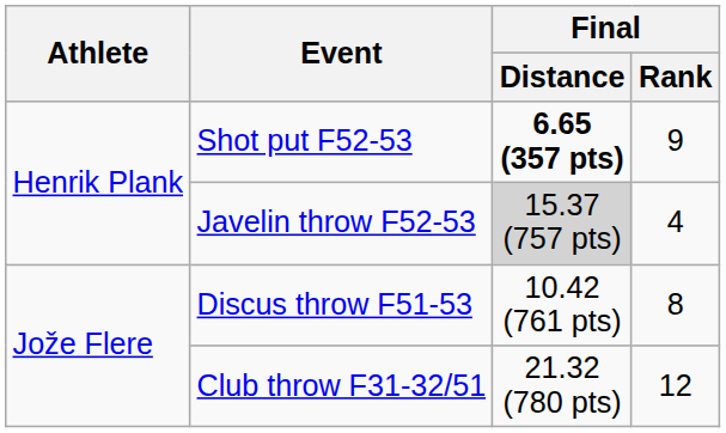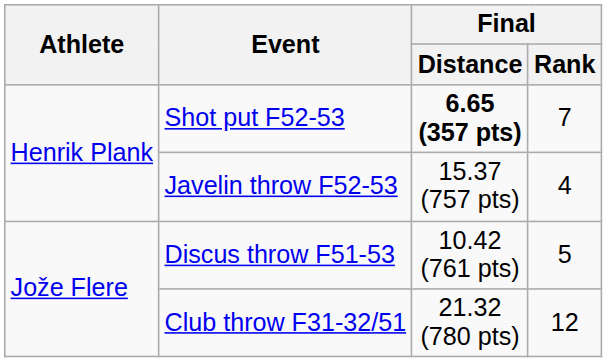 <table class="wikitable">
 <tr>
 <th rowspan="2">Athlete</th>
 <th rowspan="2">Event</th>
 <th colspan="2">Final</th>
 </tr>
 <tr>
 <th>Distance</th>
 <th>Rank</th>
 </tr>
 <tr align=center>
 <td align=left rowspan=2><a href='#'>Henrik Plank</a></td>
 <td align=left><a href='#'>Shot put F52-53</a></td>
 <td><strong>6.65<br>(357 pts)</strong></td>
-<td>9</td>
+<td>7</td>
 </tr>
 <tr align=center>
 <td align=left><a href='#'>Javelin throw F52-53</a></td>
-<td style="background: lightgrey;">15.37<br>(757 pts)</td>
+<td>15.37<br>(757 pts)</td>
 <td>4</td>
 </tr>
 <tr align=center>
 <td align=left rowspan=2><a href='#'>Jože Flere</a></td>
 <td align=left><a href='#'>Discus throw F51-53</a></td>
 <td>10.42<br>(761 pts)</td>
-<td>8</td>
+<td>5</td>
 </tr>
 <tr align=center>
 <td align=left><a href='#'>Club throw F31-32/51</a></td>
 <td>21.32<br>(780 pts)</td>
 <td>12</td>
 </tr>
 </table>
